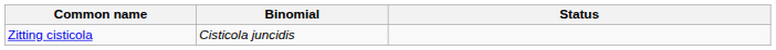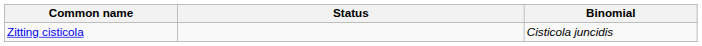 <table width=60% class="wikitable">
 <tr>
 <th width=15%>Common name</th>
+<th width=30%>Status</th>
 <th width=15%>Binomial</th>
-<th width=30%>Status</th>
 </tr>
 <tr>
 <td><a href='#'>Zitting cisticola</a></td>
+<td></td>
 <td><em>Cisticola juncidis</em></td>
-<td></td>
 </tr>
 </table>
